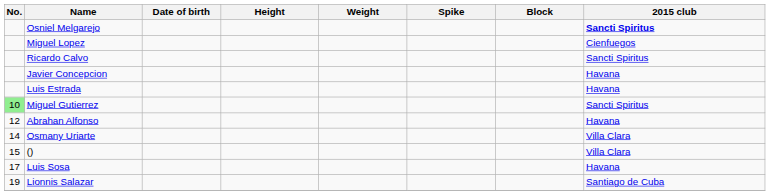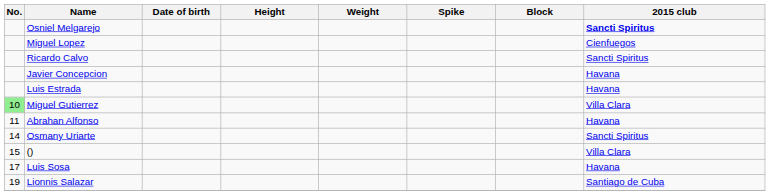 <table class="wikitable sortable" style="font-size:100%; text-align:center;">
 <tr>
 <th>No.</th>
 <th style="width:12em">Name</th>
 <th style="width:8em">Date of birth</th>
 <th style="width:10em">Height</th>
 <th style="width:9em">Weight</th>
 <th style="width:9em">Spike</th>
 <th style="width:9em">Block</th>
 <th style="width:19em">2015 club</th>
 </tr>
 <tr>
 <td></td>
 <td align=left><a href='#'>Osniel Melgarejo</a></td>
 <td align=right></td>
 <td></td>
 <td></td>
 <td></td>
 <td></td>
 <td align=left><strong> <a href='#'>Sancti Spiritus</a></strong></td>
 </tr>
 <tr>
 <td></td>
 <td align=left><a href='#'>Miguel Lopez</a></td>
 <td align=right></td>
 <td></td>
 <td></td>
 <td></td>
 <td></td>
 <td align=left> <a href='#'>Cienfuegos</a></td>
 </tr>
 <tr>
 <td></td>
 <td align=left><a href='#'>Ricardo Calvo</a></td>
 <td align=right></td>
 <td></td>
 <td></td>
 <td></td>
 <td></td>
 <td align=left> <a href='#'>Sancti Spiritus</a></td>
 </tr>
 <tr>
 <td></td>
 <td align=left><a href='#'>Javier Concepcion</a></td>
 <td align=right></td>
 <td></td>
 <td></td>
 <td></td>
 <td></td>
 <td align=left> <a href='#'>Havana</a></td>
 </tr>
 <tr>
 <td></td>
 <td align=left><a href='#'>Luis Estrada</a></td>
 <td align=right></td>
 <td></td>
 <td></td>
 <td></td>
 <td></td>
 <td align=left> <a href='#'>Havana</a></td>
 </tr>
 <tr>
 <td style="background: lightgreen;">10</td>
 <td align=left><a href='#'>Miguel Gutierrez</a></td>
 <td align=right></td>
 <td></td>
 <td></td>
 <td></td>
 <td></td>
-<td align=left> <a href='#'>Sancti Spiritus</a></td>
+<td align=left> <a href='#'>Villa Clara</a></td>
 </tr>
 <tr>
-<td>12</td>
+<td>11</td>
 <td align=left><a href='#'>Abrahan Alfonso</a></td>
 <td align=right></td>
 <td></td>
 <td></td>
 <td></td>
 <td></td>
 <td align=left> <a href='#'>Havana</a></td>
 </tr>
 <tr>
 <td>14</td>
 <td align=left><a href='#'>Osmany Uriarte</a></td>
 <td align=right></td>
 <td></td>
 <td></td>
 <td></td>
 <td></td>
-<td align=left> <a href='#'>Villa Clara</a></td>
+<td align=left> <a href='#'>Sancti Spiritus</a></td>
 </tr>
 <tr>
 <td>15</td>
 <td align=left> ()</td>
 <td align=right></td>
 <td></td>
 <td></td>
 <td></td>
 <td></td>
 <td align=left> <a href='#'>Villa Clara</a></td>
 </tr>
 <tr>
 <td>17</td>
 <td align=left><a href='#'>Luis Sosa</a></td>
 <td align=right></td>
 <td></td>
 <td></td>
 <td></td>
 <td></td>
 <td align=left> <a href='#'>Havana</a></td>
 </tr>
 <tr>
 <td>19</td>
 <td align=left><a href='#'>Lionnis Salazar</a></td>
 <td align=right></td>
 <td></td>
 <td></td>
 <td></td>
 <td></td>
 <td align=left> <a href='#'>Santiago de Cuba</a></td>
 </tr>
 <tr>
 </tr>
 </table>
